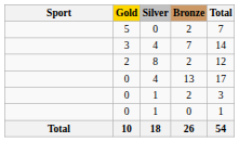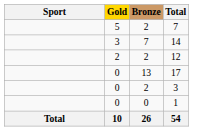 <table class="wikitable sortable plainrowheaders" border="1" style="text-align:center;">
 <tr>
 <th scope="col" style="width:10em;">Sport</th>
 <th scope="col" style="background-color:gold; font-weight:bold;">Gold</th>
-<th scope="col" style="background-color:silver; font-weight:bold;">Silver</th>
 <th scope="col" style="background-color:#cc9966; font-weight:bold;">Bronze</th>
 <th scope="col">Total</th>
 </tr>
 <tr>
 <td align=left></td>
 <td>5</td>
-<td>0</td>
 <td>2</td>
 <td>7</td>
 </tr>
 <tr>
 <td align=left></td>
 <td>3</td>
-<td>4</td>
 <td>7</td>
 <td>14</td>
 </tr>
 <tr>
 <td align=left></td>
 <td>2</td>
-<td>8</td>
 <td>2</td>
 <td>12</td>
 </tr>
 <tr>
 <td align=left></td>
 <td>0</td>
-<td>4</td>
 <td>13</td>
 <td>17</td>
 </tr>
 <tr>
 <td align=left></td>
 <td>0</td>
-<td>1</td>
 <td>2</td>
 <td>3</td>
 </tr>
 <tr>
 <td align=left></td>
 <td>0</td>
-<td>1</td>
 <td>0</td>
 <td>1</td>
 </tr>
 <tr align=center>
 <th>Total</th>
 <th>10</th>
-<th>18</th>
 <th>26</th>
 <th>54</th>
 </tr>
 </table>
